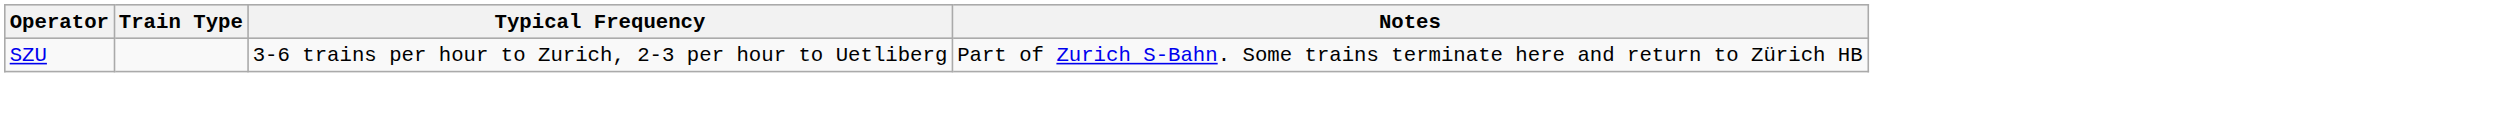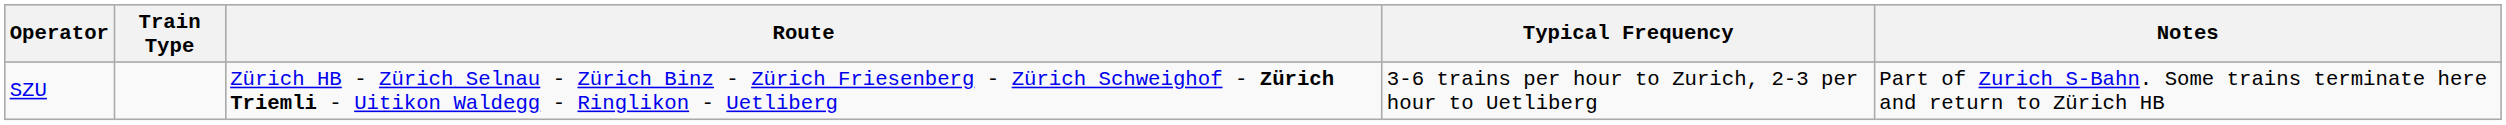 <table class="wikitable vatop">
 <tr>
 <th>Operator</th>
 <th>Train Type</th>
+<th>Route</th>
 <th>Typical Frequency</th>
 <th>Notes</th>
 </tr>
 <tr>
 <td><a href='#'>SZU</a></td>
 <td></td>
+<td><a href='#'>Zürich HB</a> - <a href='#'>Zürich Selnau</a> - <a href='#'>Zürich Binz</a> - <a href='#'>Zürich Friesenberg</a> - <a href='#'>Zürich Schweighof</a> - <strong>Zürich Triemli</strong> - <a href='#'>Uitikon Waldegg</a> - <a href='#'>Ringlikon</a> - <a href='#'>Uetliberg</a></td>
 <td>3-6 trains per hour to Zurich, 2-3 per hour to Uetliberg</td>
 <td>Part of <a href='#'>Zurich S-Bahn</a>. Some trains terminate here and return to Zürich HB</td>
 </tr>
 </table>
